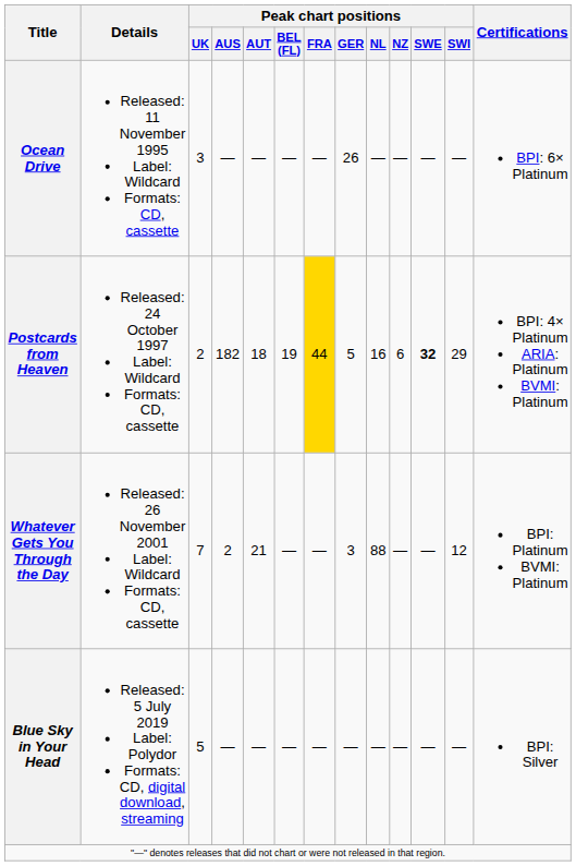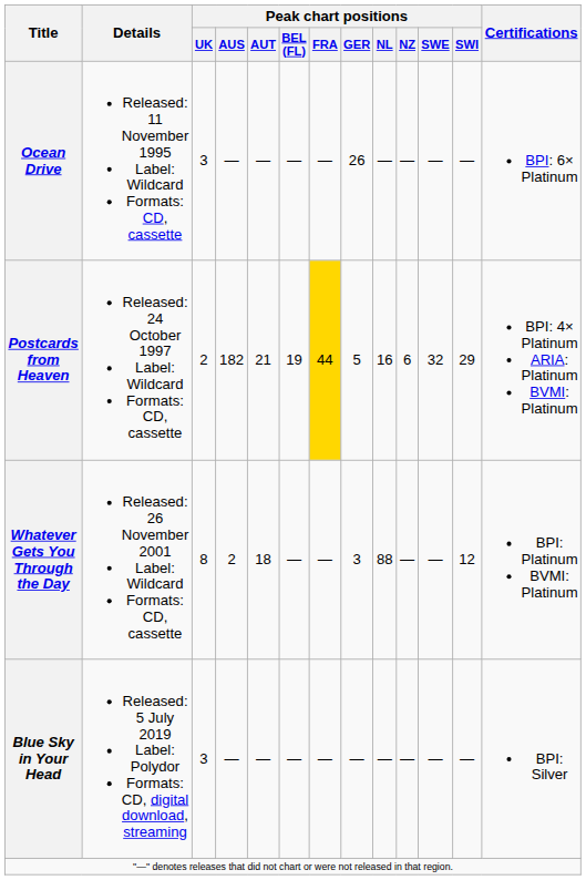 <table class="wikitable plainrowheaders" style="text-align:center;">
 <tr>
 <th scope="col" rowspan="2">Title</th>
 <th scope="col" rowspan="2">Details</th>
 <th scope="col" colspan="10">Peak chart positions</th>
 <th scope="col" rowspan="2"><a href='#'>Certifications</a></th>
 </tr>
 <tr>
 <th scope="col" style="width:2.5em;font-size:85%;"><a href='#'>UK</a><br></th>
 <th scope="col" style="width:2.5em;font-size:85%;"><a href='#'>AUS</a><br></th>
 <th scope="col" style="width:2.5em;font-size:85%;"><a href='#'>AUT</a><br></th>
 <th scope="col" style="width:2.5em;font-size:85%;"><a href='#'>BEL<br>(FL)</a><br></th>
 <th scope="col" style="width:2.5em;font-size:85%;"><a href='#'>FRA</a><br></th>
 <th scope="col" style="width:2.5em;font-size:85%;"><a href='#'>GER</a><br></th>
 <th scope="col" style="width:2.5em;font-size:85%;"><a href='#'>NL</a><br></th>
 <th scope="col" style="width:2.5em;font-size:85%;"><a href='#'>NZ</a><br></th>
 <th scope="col" style="width:2.5em;font-size:85%;"><a href='#'>SWE</a><br></th>
 <th scope="col" style="width:2.5em;font-size:85%;"><a href='#'>SWI</a><br></th>
 </tr>
 <tr>
 <th scope="row"><em><a href='#'>Ocean Drive</a></em></th>
 <td><br><ul><li>Released: 11 November 1995</li><li>Label: Wildcard </li><li>Formats: <a href='#'>CD</a>, <a href='#'>cassette</a></li></ul></td>
 <td>3</td>
 <td>—</td>
 <td>—</td>
 <td>—</td>
 <td>—</td>
 <td>26</td>
 <td>—</td>
 <td>—</td>
 <td>—</td>
 <td>—</td>
 <td><br><ul><li><a href='#'>BPI</a>: 6× Platinum</li></ul></td>
 </tr>
 <tr>
 <th scope="row"><em><a href='#'>Postcards from Heaven</a></em></th>
 <td><br><ul><li>Released: 24 October 1997</li><li>Label: Wildcard </li><li>Formats: CD, cassette</li></ul></td>
 <td>2</td>
 <td>182</td>
-<td>18</td>
+<td>21</td>
 <td>19</td>
 <td style="background: gold;">44</td>
 <td>5</td>
 <td>16</td>
 <td>6</td>
-<td><strong>32</strong></td>
+<td>32</td>
 <td>29</td>
 <td><br><ul><li>BPI: 4× Platinum</li><li><a href='#'>ARIA</a>: Platinum</li><li><a href='#'>BVMI</a>: Platinum</li></ul></td>
 </tr>
 <tr>
 <th scope="row"><em><a href='#'>Whatever Gets You Through the Day</a></em></th>
 <td><br><ul><li>Released: 26 November 2001</li><li>Label: Wildcard </li><li>Formats: CD, cassette</li></ul></td>
-<td>7</td>
+<td>8</td>
 <td>2</td>
-<td>21</td>
+<td>18</td>
 <td>—</td>
 <td>—</td>
 <td>3</td>
 <td>88</td>
 <td>—</td>
 <td>—</td>
 <td>12</td>
 <td><br><ul><li>BPI: Platinum</li><li>BVMI: Platinum</li></ul></td>
 </tr>
 <tr>
 <th scope="row"><em>Blue Sky in Your Head</em></th>
 <td><br><ul><li>Released: 5 July 2019</li><li>Label: Polydor</li><li>Formats: CD, <a href='#'>digital download</a>, <a href='#'>streaming</a></li></ul></td>
-<td>5</td>
+<td>3</td>
 <td>—</td>
 <td>—</td>
 <td>—</td>
 <td>—</td>
 <td>—</td>
 <td>—</td>
 <td>—</td>
 <td>—</td>
 <td>—</td>
 <td><br><ul><li>BPI: Silver</li></ul></td>
 </tr>
 <tr>
 <td colspan="16" style="font-size:8pt">"—" denotes releases that did not chart or were not released in that region.</td>
 </tr>
 </table>
